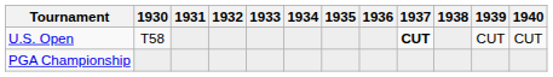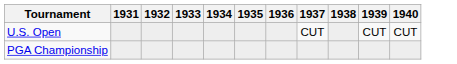 <table class="wikitable" style="font-size:95%;text-align:center;">
 <tr>
 <th>Tournament</th>
-<th>1930</th>
 <th>1931</th>
 <th>1932</th>
 <th>1933</th>
 <th>1934</th>
 <th>1935</th>
 <th>1936</th>
 <th>1937</th>
 <th>1938</th>
 <th>1939</th>
 <th>1940</th>
 </tr>
 <tr>
 <td align=left><a href='#'>U.S. Open</a></td>
-<td>T58</td>
 <td style="background:#eeeeee;"></td>
 <td style="background:#eeeeee;"></td>
 <td style="background:#eeeeee;"></td>
 <td style="background:#eeeeee;"></td>
 <td style="background:#eeeeee;"></td>
 <td style="background:#eeeeee;"></td>
-<td><strong>CUT</strong></td>
+<td>CUT</td>
 <td style="background:#eeeeee;"></td>
 <td>CUT</td>
 <td>CUT</td>
 </tr>
 <tr>
 <td align=left><a href='#'>PGA Championship</a></td>
 <td style="background:#eeeeee;"></td>
 <td style="background:#eeeeee;"></td>
 <td style="background:#eeeeee;"></td>
 <td style="background:#eeeeee;"></td>
 <td style="background:#eeeeee;"></td>
 <td style="background:#eeeeee;"></td>
 <td style="background:#eeeeee;"></td>
 <td style="background:#eeeeee;"></td>
 <td style="background:#eeeeee;"></td>
 <td style="background:#eeeeee;"></td>
-<td style="background:#eeeeee;"></td>
 </tr>
 </table>
